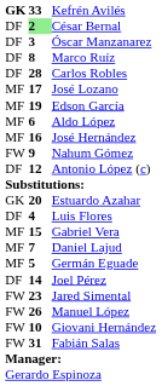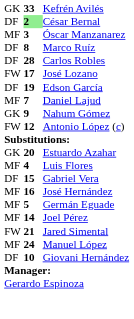 <table style="font-size:90%" cellspacing=0 cellpadding=0 align=center>
 <tr>
 <th width=25></th>
 <th width=25></th>
 </tr>
 <tr>
-<td><strong>GK</strong></td>
+<td>GK</td>
 <td><strong>33</strong></td>
 <td> <a href='#'>Kefrén Avilés</a></td>
 </tr>
 <tr>
 <td>DF</td>
 <td style="background: lightgreen;"><strong>2</strong></td>
 <td> <a href='#'>César Bernal</a></td>
 </tr>
 <tr>
-<td>DF</td>
+<td>MF</td>
 <td><strong>3</strong></td>
 <td> <a href='#'>Óscar Manzanarez</a></td>
 </tr>
 <tr>
 <td>DF</td>
 <td><strong>8</strong></td>
 <td> <a href='#'>Marco Ruíz</a></td>
 </tr>
 <tr>
 <td>DF</td>
 <td><strong>28</strong></td>
 <td> <a href='#'>Carlos Robles</a></td>
 </tr>
 <tr>
-<td>MF</td>
+<td>FW</td>
 <td><strong>17</strong></td>
 <td> <a href='#'>José Lozano</a></td>
 <td></td>
 <td></td>
 </tr>
 <tr>
-<td>MF</td>
+<td>DF</td>
 <td><strong>19</strong></td>
 <td> <a href='#'>Edson García</a></td>
 </tr>
 <tr>
 <td>MF</td>
-<td><strong>6</strong></td>
-<td> <a href='#'>Aldo López</a></td>
+<td><strong>7</strong></td>
+<td> <a href='#'>Daniel Lajud</a></td>
 <td></td>
 <td></td>
 </tr>
 <tr>
-<td>MF</td>
-<td><strong>16</strong></td>
-<td> <a href='#'>José Hernández</a></td>
-<td></td>
-<td></td>
-</tr>
-<tr>
-<td>FW</td>
+<td>GK</td>
 <td><strong>9</strong></td>
 <td> <a href='#'>Nahum Gómez</a></td>
 <td></td>
 <td></td>
 </tr>
 <tr>
-<td>DF</td>
+<td>FW</td>
 <td><strong>12</strong></td>
 <td> <a href='#'>Antonio López</a> (<a href='#'>c</a>)</td>
 </tr>
 <tr>
 <td colspan=3><strong>Substitutions:</strong></td>
 </tr>
 <tr>
 <td>GK</td>
 <td><strong>20</strong></td>
 <td> <a href='#'>Estuardo Azahar</a></td>
 </tr>
 <tr>
-<td>DF</td>
+<td>MF</td>
 <td><strong>4</strong></td>
 <td> <a href='#'>Luis Flores</a></td>
 </tr>
 <tr>
-<td>MF</td>
+<td>DF</td>
 <td><strong>15</strong></td>
 <td> <a href='#'>Gabriel Vera</a></td>
 </tr>
 <tr>
 <td>MF</td>
-<td><strong>7</strong></td>
-<td> <a href='#'>Daniel Lajud</a></td>
+<td><strong>16</strong></td>
+<td> <a href='#'>José Hernández</a></td>
 <td></td>
 <td></td>
 </tr>
 <tr>
 <td>MF</td>
 <td><strong>5</strong></td>
 <td> <a href='#'>Germán Eguade</a></td>
 </tr>
 <tr>
-<td>DF</td>
+<td>MF</td>
 <td><strong>14</strong></td>
 <td> <a href='#'>Joel Pérez</a></td>
 <td></td>
 <td></td>
 </tr>
 <tr>
 <td>FW</td>
-<td><strong>23</strong></td>
+<td><strong>21</strong></td>
 <td> <a href='#'>Jared Simental</a></td>
 </tr>
 <tr>
-<td>FW</td>
-<td><strong>26</strong></td>
+<td>MF</td>
+<td><strong>24</strong></td>
 <td> <a href='#'>Manuel López</a></td>
 </tr>
 <tr>
-<td>FW</td>
+<td>DF</td>
 <td><strong>10</strong></td>
 <td> <a href='#'>Giovani Hernández</a></td>
-<td></td>
-<td></td>
-</tr>
-<tr>
-<td>FW</td>
-<td><strong>31</strong></td>
-<td> <a href='#'>Fabián Salas</a></td>
 <td></td>
 <td></td>
 </tr>
 <tr>
 <td colspan=3><strong>Manager:</strong></td>
 </tr>
 <tr>
 <td colspan=4> <a href='#'>Gerardo Espinoza</a></td>
 </tr>
 </table>
